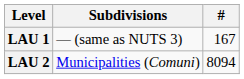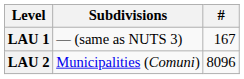 <table class="wikitable">
 <tr>
 <th>Level</th>
 <th>Subdivisions</th>
 <th>#</th>
 </tr>
 <tr>
 <th>LAU 1</th>
 <td>— (same as NUTS 3)</td>
 <td align="right">167</td>
 </tr>
 <tr>
 <th>LAU 2</th>
 <td><a href='#'>Municipalities</a> (<em>Comuni</em>)</td>
-<td align="right">8094</td>
+<td align="right">8096</td>
 </tr>
 </table>
